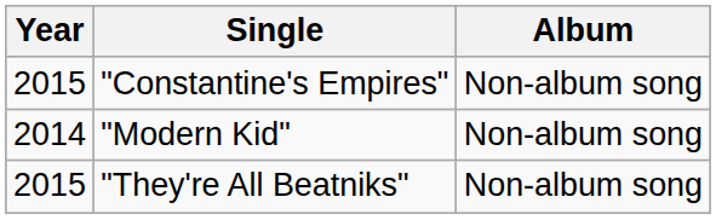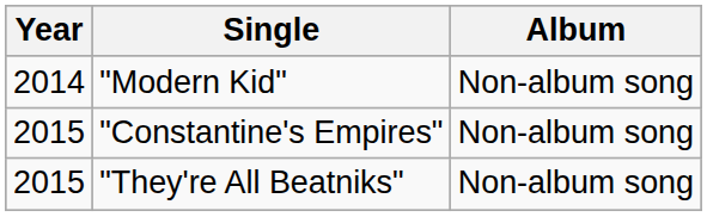 <table class="wikitable">
 <tr>
 <th>Year</th>
 <th>Single</th>
 <th>Album</th>
-</tr>
-<tr>
-<td>2015</td>
-<td>"Constantine's Empires"</td>
-<td>Non-album song</td>
 </tr>
 <tr>
 <td>2014</td>
 <td>"Modern Kid"</td>
 <td>Non-album song</td>
 </tr>
 <tr>
 <td>2015</td>
+<td>"Constantine's Empires"</td>
+<td>Non-album song</td>
+</tr>
+<tr>
+<td>2015</td>
 <td>"They're All Beatniks"</td>
 <td>Non-album song</td>
 </tr>
 </table>
